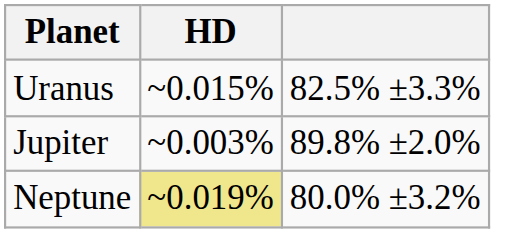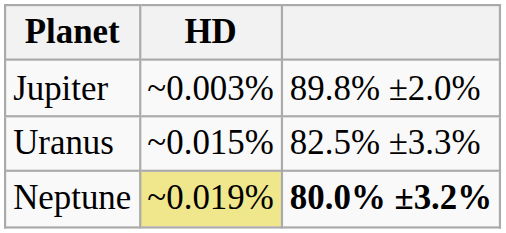 <table class="wikitable">
 <tr>
 <th>Planet</th>
 <th>HD</th>
 <th></th>
 </tr>
 <tr>
+<td>Jupiter</td>
+<td>~0.003%</td>
+<td>89.8% ±2.0%</td>
+</tr>
+<tr>
 <td>Uranus</td>
 <td>~0.015%</td>
 <td>82.5% ±3.3%</td>
 </tr>
 <tr>
-<td>Jupiter</td>
-<td>~0.003%</td>
-<td>89.8% ±2.0%</td>
-</tr>
-<tr>
 <td>Neptune</td>
 <td style="background: khaki;">~0.019%</td>
-<td>80.0% ±3.2%</td>
+<td><strong>80.0% ±3.2%</strong></td>
 </tr>
 </table>
